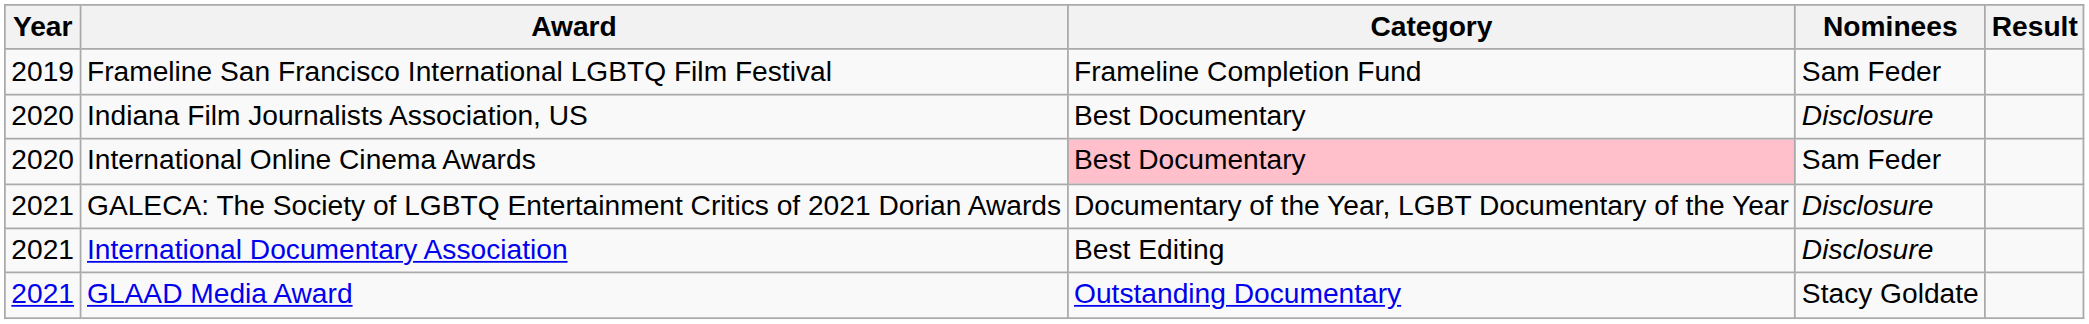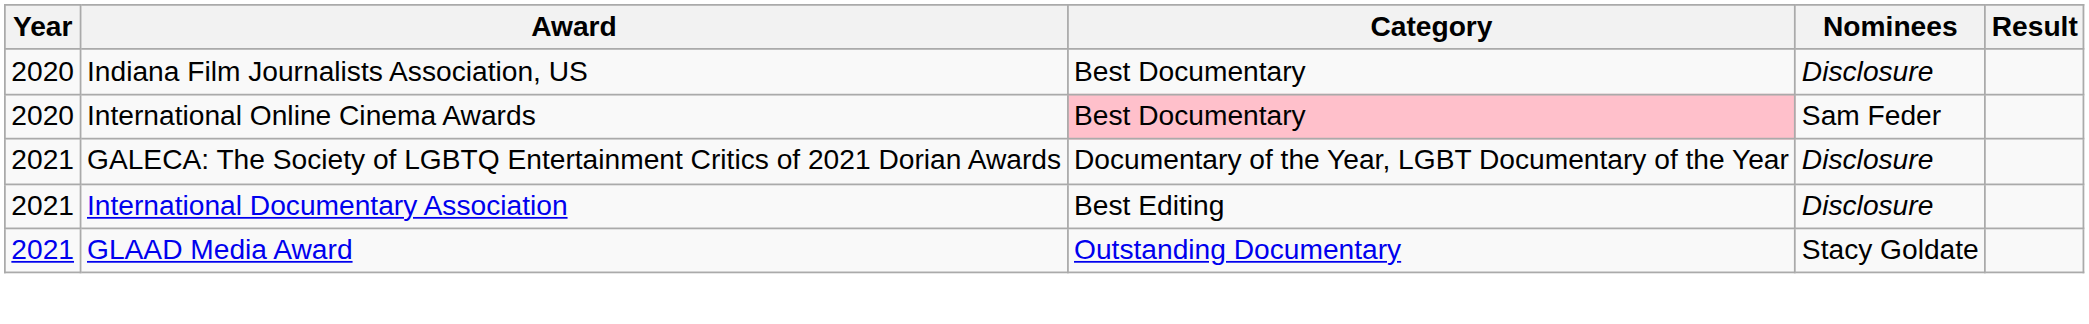 <table class="wikitable">
 <tr>
 <th>Year</th>
 <th>Award</th>
 <th>Category</th>
 <th>Nominees</th>
 <th>Result</th>
-</tr>
-<tr>
-<td>2019</td>
-<td>Frameline San Francisco International LGBTQ Film Festival</td>
-<td>Frameline Completion Fund</td>
-<td>Sam Feder</td>
-<td></td>
 </tr>
 <tr>
 <td>2020</td>
 <td>Indiana Film Journalists Association, US</td>
 <td>Best Documentary</td>
 <td><em>Disclosure</em></td>
 <td></td>
 </tr>
 <tr>
 <td>2020</td>
 <td>International Online Cinema Awards</td>
 <td style="background: pink;">Best Documentary</td>
 <td>Sam Feder</td>
 <td></td>
 </tr>
 <tr>
 <td>2021</td>
 <td>GALECA: The Society of LGBTQ Entertainment Critics of 2021 Dorian Awards</td>
 <td>Documentary of the Year, LGBT Documentary of the Year</td>
 <td><em>Disclosure</em></td>
 <td></td>
 </tr>
 <tr>
 <td>2021</td>
 <td><a href='#'>International Documentary Association</a></td>
 <td>Best Editing</td>
 <td><em>Disclosure</em></td>
 <td></td>
 </tr>
 <tr>
 <td><a href='#'>2021</a></td>
 <td><a href='#'>GLAAD Media Award</a></td>
 <td><a href='#'>Outstanding Documentary</a></td>
 <td>Stacy Goldate</td>
 <td></td>
 </tr>
 </table>
